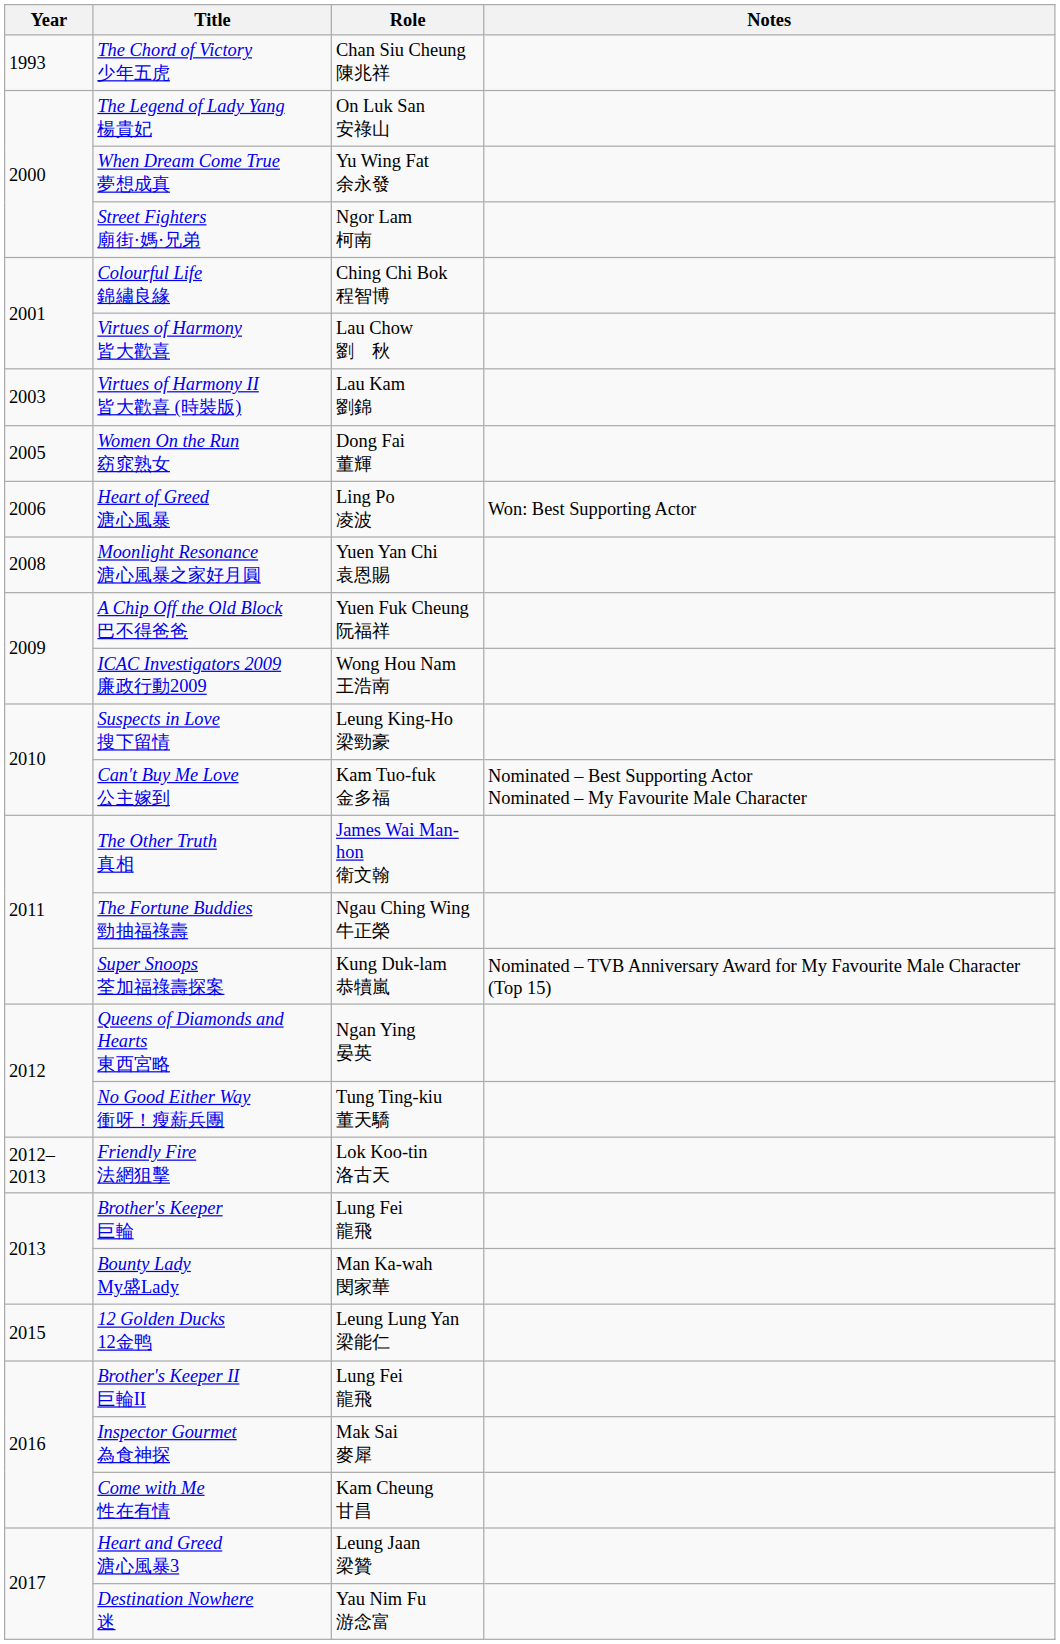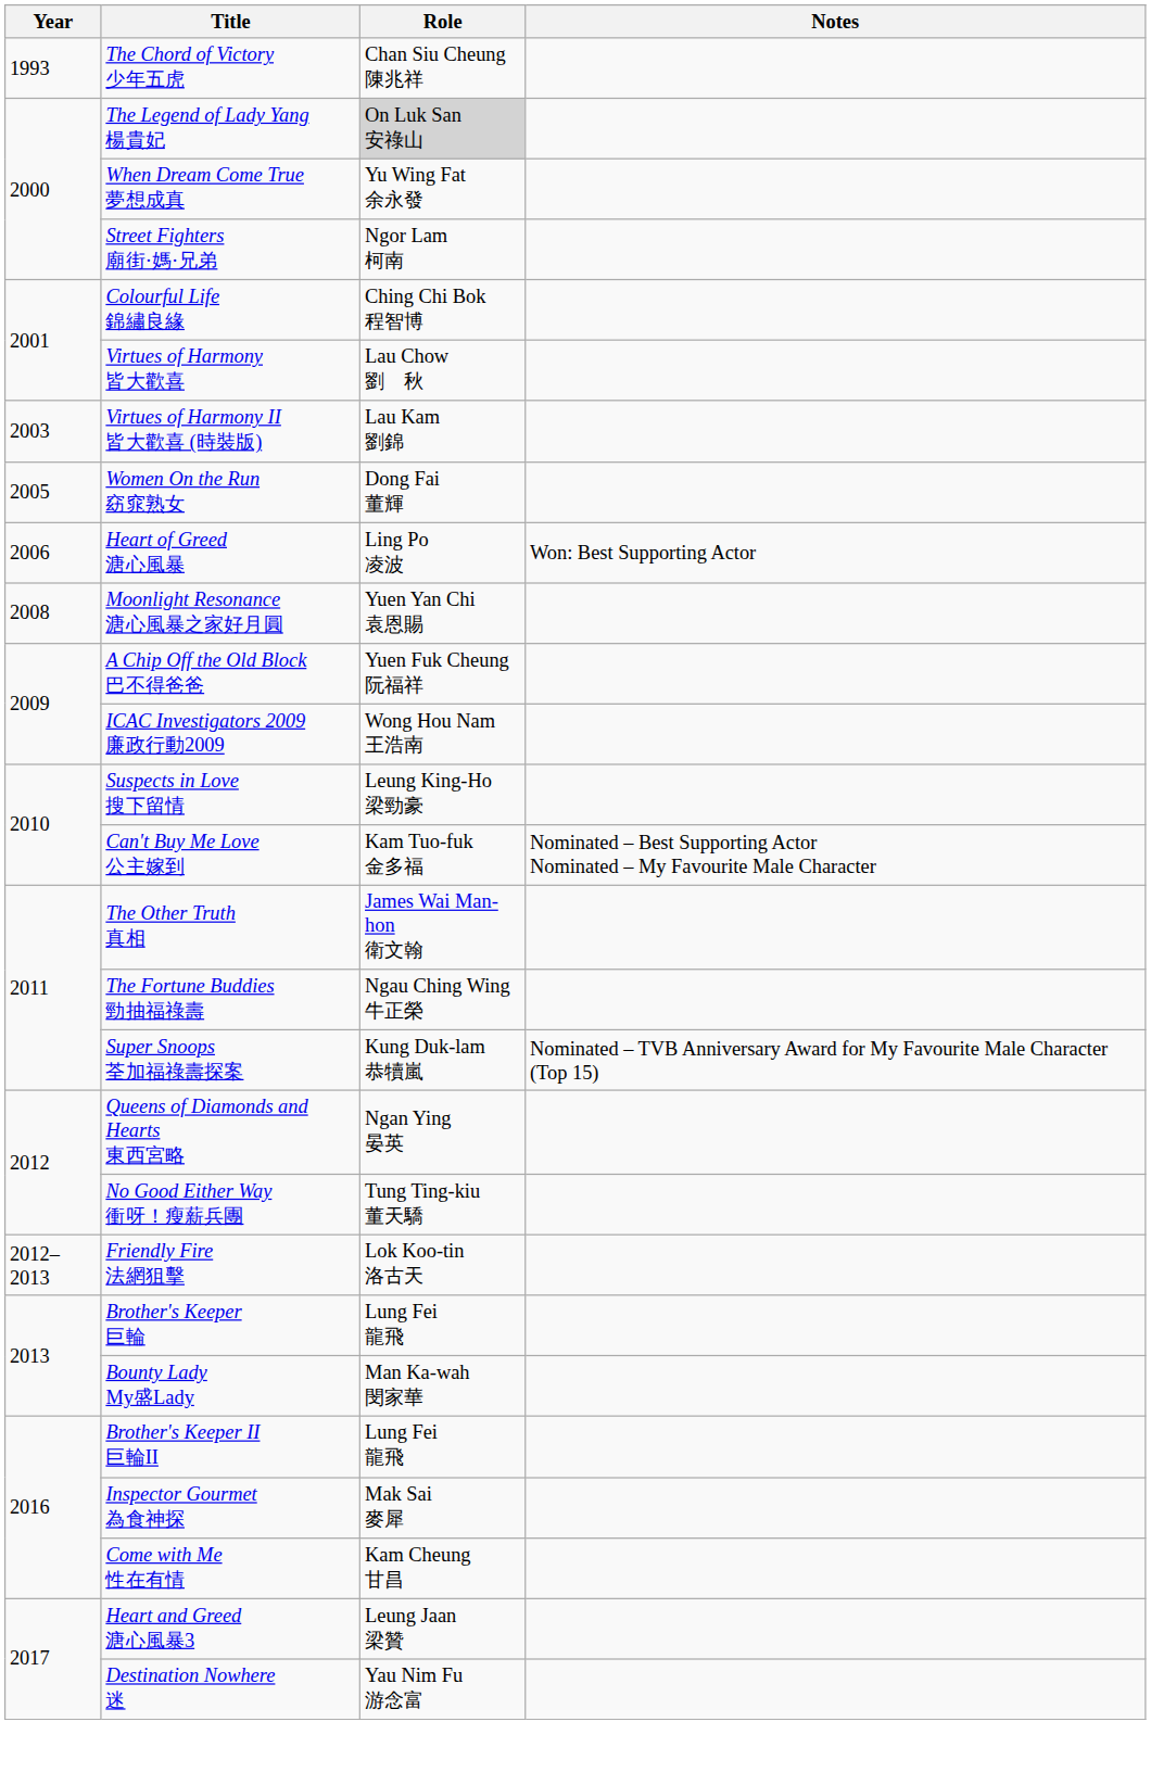 <table class="wikitable" style="font-size: 95%;">
 <tr>
 <th>Year</th>
 <th>Title</th>
 <th>Role</th>
 <th>Notes</th>
 </tr>
 <tr>
 <td rowspan="1">1993</td>
 <td><em><a href='#'>The Chord of Victory</a></em> <br><a href='#'>少年五虎</a></td>
 <td>Chan Siu Cheung<br>陳兆祥</td>
 <td></td>
 </tr>
 <tr>
 <td rowspan="3">2000</td>
 <td><em><a href='#'>The Legend of Lady Yang</a></em> <br><a href='#'>楊貴妃</a></td>
-<td>On Luk San<br>安祿山</td>
+<td style="background: lightgrey;">On Luk San<br>安祿山</td>
 <td></td>
 </tr>
 <tr>
 <td><em><a href='#'>When Dream Come True</a></em> <br><a href='#'>夢想成真</a></td>
 <td>Yu Wing Fat<br>余永發</td>
 <td></td>
 </tr>
 <tr>
 <td><em><a href='#'>Street Fighters</a></em> <br><a href='#'>廟街·媽·兄弟</a></td>
 <td>Ngor Lam<br>柯南</td>
 <td></td>
 </tr>
 <tr>
 <td rowspan="2">2001</td>
 <td><em><a href='#'>Colourful Life</a></em> <br><a href='#'>錦繡良緣</a></td>
 <td>Ching Chi Bok<br>程智博</td>
 <td></td>
 </tr>
 <tr>
 <td><em><a href='#'>Virtues of Harmony</a></em> <br><a href='#'>皆大歡喜</a></td>
 <td>Lau Chow <br>劉　秋</td>
 <td></td>
 </tr>
 <tr>
 <td rowspan="1">2003</td>
 <td><em><a href='#'>Virtues of Harmony II</a></em><br><a href='#'>皆大歡喜 (時裝版)</a></td>
 <td>Lau Kam<br>劉錦</td>
 <td></td>
 </tr>
 <tr>
 <td rowspan="1">2005</td>
 <td><em><a href='#'>Women On the Run</a></em><br><a href='#'>窈窕熟女</a></td>
 <td>Dong Fai<br>董輝</td>
 <td></td>
 </tr>
 <tr>
 <td rowspan="1">2006</td>
 <td><em><a href='#'>Heart of Greed</a></em> <br><a href='#'>溏心風暴</a></td>
 <td>Ling Po<br>凌波</td>
 <td>Won: Best Supporting Actor</td>
 </tr>
 <tr>
 <td rowspan="1">2008</td>
 <td><em><a href='#'>Moonlight Resonance</a></em> <br><a href='#'>溏心風暴之家好月圓</a></td>
 <td>Yuen Yan Chi <br>袁恩賜</td>
 <td></td>
 </tr>
 <tr>
 <td rowspan="2">2009</td>
 <td><em><a href='#'>A Chip Off the Old Block</a></em> <br> <a href='#'>巴不得爸爸</a></td>
 <td>Yuen Fuk Cheung<br>阮福祥</td>
 <td></td>
 </tr>
 <tr>
 <td><em><a href='#'>ICAC Investigators 2009</a></em> <br> <a href='#'>廉政行動2009</a></td>
 <td>Wong Hou Nam<br>王浩南</td>
 <td></td>
 </tr>
 <tr>
 <td rowspan=2>2010</td>
 <td><em><a href='#'>Suspects in Love</a></em><br><a href='#'>搜下留情</a></td>
 <td>Leung King-Ho<br>梁勁豪</td>
 <td></td>
 </tr>
 <tr>
 <td><em><a href='#'>Can't Buy Me Love</a></em><br><a href='#'>公主嫁到</a></td>
 <td>Kam Tuo-fuk<br>金多福</td>
 <td>Nominated – Best Supporting Actor<br>Nominated – My Favourite Male Character</td>
 </tr>
 <tr>
 <td rowspan=3>2011</td>
 <td><em><a href='#'>The Other Truth</a></em><br><a href='#'>真相</a></td>
 <td><a href='#'>James Wai Man-hon</a><br>衛文翰</td>
 <td></td>
 </tr>
 <tr>
 <td><em><a href='#'>The Fortune Buddies</a></em> <br><a href='#'>勁抽福祿壽</a></td>
 <td>Ngau Ching Wing <br> 牛正榮</td>
 <td></td>
 </tr>
 <tr>
 <td><em><a href='#'>Super Snoops</a></em> <br><a href='#'>荃加福祿壽探案</a></td>
 <td>Kung Duk-lam<br>恭犢嵐</td>
 <td>Nominated – TVB Anniversary Award for My Favourite Male Character (Top 15)</td>
 </tr>
 <tr>
 <td rowspan=2>2012</td>
 <td><em><a href='#'>Queens of Diamonds and Hearts</a></em> <br><a href='#'>東西宮略</a></td>
 <td>Ngan Ying<br>晏英</td>
 <td></td>
 </tr>
 <tr>
 <td><em><a href='#'>No Good Either Way</a></em> <br><a href='#'>衝呀！瘦薪兵團</a></td>
 <td>Tung Ting-kiu<br>董天驕</td>
 <td></td>
 </tr>
 <tr>
 <td>2012–2013</td>
 <td><em><a href='#'>Friendly Fire</a></em> <br><a href='#'>法網狙擊</a></td>
 <td>Lok Koo-tin<br>洛古天</td>
 <td></td>
 </tr>
 <tr>
 <td rowspan=2>2013</td>
 <td><em><a href='#'>Brother's Keeper</a></em> <br><a href='#'>巨輪</a></td>
 <td>Lung Fei <br>龍飛</td>
 <td></td>
 </tr>
 <tr>
 <td><em><a href='#'>Bounty Lady</a></em> <br><a href='#'>My盛Lady</a></td>
 <td>Man Ka-wah<br>閔家華</td>
 <td></td>
 </tr>
 <tr>
-<td>2015</td>
-<td><em><a href='#'>12 Golden Ducks</a></em> <br><a href='#'>12金鸭</a></td>
-<td>Leung Lung Yan<br>梁能仁</td>
-<td></td>
-</tr>
-<tr>
 <td rowspan=3>2016</td>
 <td><em><a href='#'>Brother's Keeper II</a></em> <br><a href='#'>巨輪II</a></td>
 <td>Lung Fei<br>龍飛</td>
 <td></td>
 </tr>
 <tr>
 <td><em><a href='#'>Inspector Gourmet</a></em> <br><a href='#'>為食神探</a></td>
 <td>Mak Sai<br>麥犀</td>
 <td></td>
 </tr>
 <tr>
 <td><em><a href='#'>Come with Me</a></em> <br> <a href='#'>性在有情</a></td>
 <td>Kam Cheung <br> 甘昌</td>
 <td></td>
 </tr>
 <tr>
 <td rowspan=2>2017</td>
 <td><em><a href='#'>Heart and Greed</a></em> <br><a href='#'>溏心風暴3</a></td>
 <td>Leung Jaan <br> 梁贊</td>
 <td></td>
 </tr>
 <tr>
 <td><em><a href='#'>Destination Nowhere</a></em> <br> <a href='#'>迷</a></td>
 <td>Yau Nim Fu<br>游念富</td>
 <td></td>
 </tr>
 </table>
